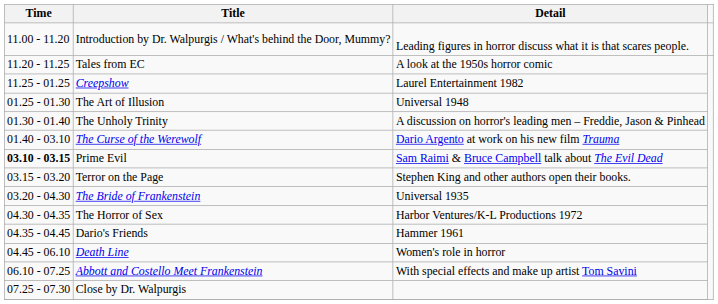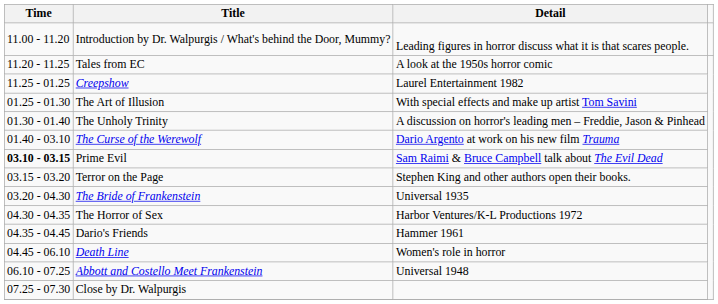 <table class="wikitable">
 <tr>
 <th>Time</th>
 <th>Title</th>
 <th>Detail</th>
 </tr>
 <tr>
 <td>11.00 - 11.20</td>
 <td>Introduction by Dr. Walpurgis / What's behind the Door, Mummy?</td>
 <td><br>Leading figures in horror discuss what it is that scares people.</td>
 <td></td>
 </tr>
 <tr>
 <td>11.20 - 11.25</td>
 <td>Tales from EC</td>
 <td>A look at the 1950s horror comic</td>
 </tr>
 <tr>
 <td>11.25 - 01.25</td>
 <td><em><a href='#'>Creepshow</a></em></td>
 <td>Laurel Entertainment 1982</td>
 </tr>
 <tr>
 <td>01.25 - 01.30</td>
 <td>The Art of Illusion</td>
-<td>Universal 1948</td>
+<td>With special effects and make up artist <a href='#'>Tom Savini</a></td>
 </tr>
 <tr>
 <td>01.30 - 01.40</td>
 <td>The Unholy Trinity</td>
 <td>A discussion on horror's leading men – Freddie, Jason & Pinhead</td>
 </tr>
 <tr>
 <td>01.40 - 03.10</td>
 <td><em><a href='#'>The Curse of the Werewolf</a></em></td>
 <td><a href='#'>Dario Argento</a> at work on his new film <em><a href='#'>Trauma</a></em></td>
 </tr>
 <tr>
 <td><strong>03.10 - 03.15</strong></td>
 <td>Prime Evil</td>
 <td><a href='#'>Sam Raimi</a> & <a href='#'>Bruce Campbell</a> talk about <em><a href='#'>The Evil Dead</a></em></td>
 </tr>
 <tr>
 <td>03.15 - 03.20</td>
 <td>Terror on the Page</td>
 <td>Stephen King and other authors open their books.</td>
 </tr>
 <tr>
 <td>03.20 - 04.30</td>
 <td><em><a href='#'>The Bride of Frankenstein</a></em></td>
 <td>Universal 1935</td>
 </tr>
 <tr>
 <td>04.30 - 04.35</td>
 <td>The Horror of Sex</td>
 <td>Harbor Ventures/K-L Productions 1972</td>
 </tr>
 <tr>
 <td>04.35 - 04.45</td>
 <td>Dario's Friends</td>
 <td>Hammer 1961</td>
 </tr>
 <tr>
 <td>04.45 - 06.10</td>
 <td><em><a href='#'>Death Line</a></em></td>
 <td>Women's role in horror</td>
 </tr>
 <tr>
 <td>06.10 - 07.25</td>
 <td><em><a href='#'>Abbott and Costello Meet Frankenstein</a></em></td>
-<td>With special effects and make up artist <a href='#'>Tom Savini</a></td>
+<td>Universal 1948</td>
 </tr>
 <tr>
 <td>07.25 - 07.30</td>
 <td>Close by Dr. Walpurgis</td>
 <td></td>
 </tr>
 <tr>
 </tr>
 </table>
